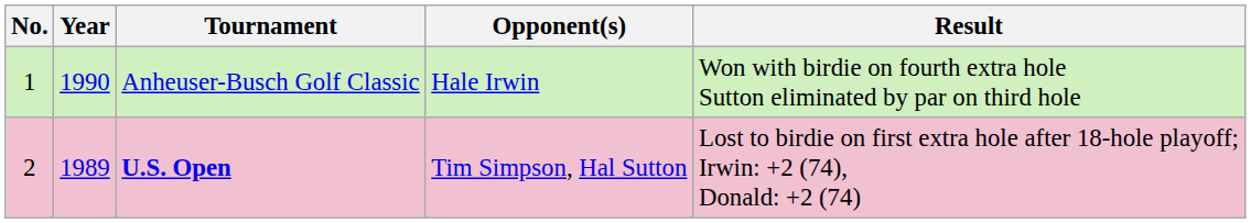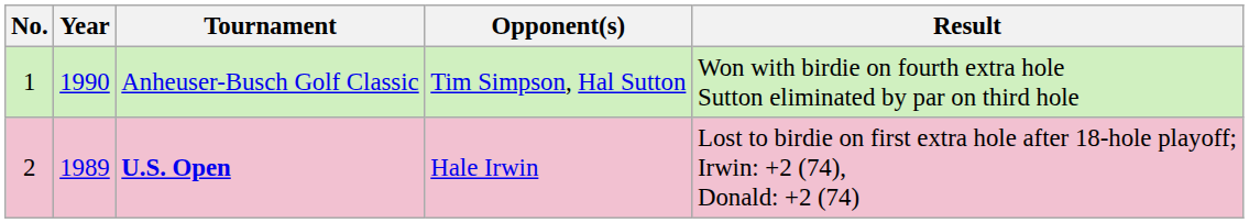 <table class="wikitable" style="font-size:95%;">
 <tr>
 <th>No.</th>
 <th>Year</th>
 <th>Tournament</th>
 <th>Opponent(s)</th>
 <th>Result</th>
 </tr>
 <tr style="background:#D0F0C0;">
 <td align=center>1</td>
 <td><a href='#'>1990</a></td>
 <td><a href='#'>Anheuser-Busch Golf Classic</a></td>
-<td> <a href='#'>Hale Irwin</a></td>
+<td> <a href='#'>Tim Simpson</a>,  <a href='#'>Hal Sutton</a></td>
 <td>Won with birdie on fourth extra hole<br>Sutton eliminated by par on third hole</td>
 </tr>
 <tr style="background:#F2C1D1;">
 <td align=center>2</td>
 <td><a href='#'>1989</a></td>
 <td><strong><a href='#'>U.S. Open</a></strong></td>
-<td> <a href='#'>Tim Simpson</a>,  <a href='#'>Hal Sutton</a></td>
+<td> <a href='#'>Hale Irwin</a></td>
 <td>Lost to birdie on first extra hole after 18-hole playoff;<br>Irwin: +2 (74),<br>Donald: +2 (74)</td>
 </tr>
 </table>
